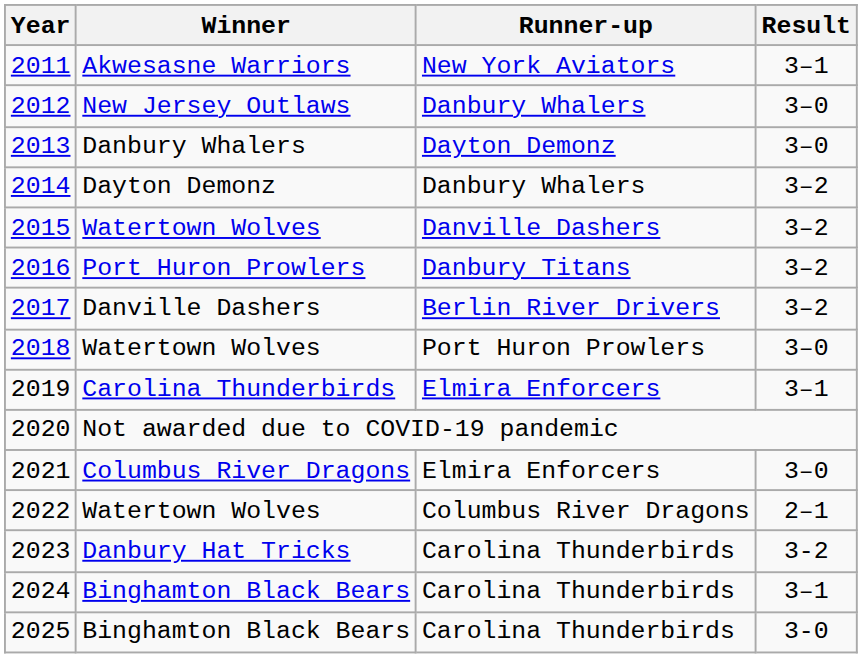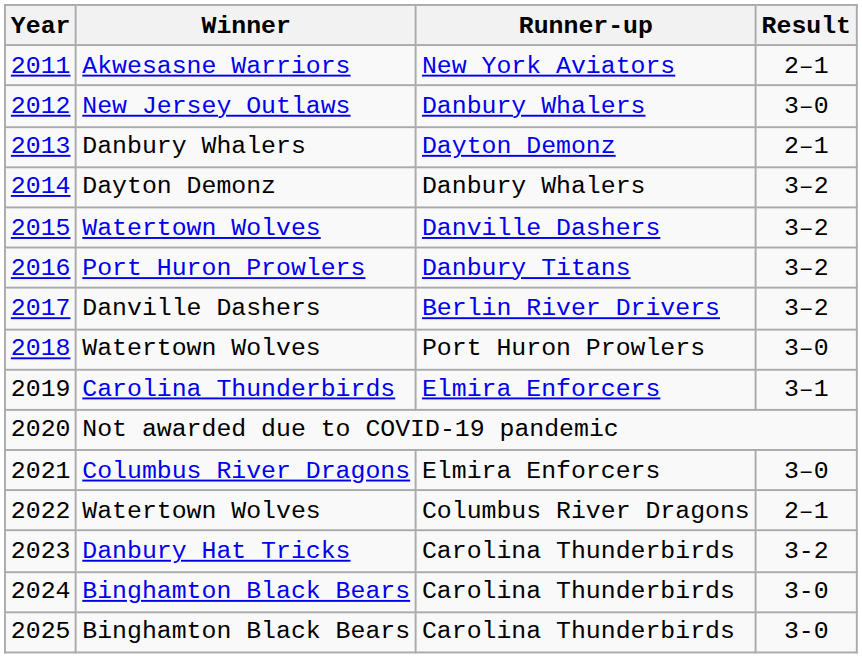 <table class="wikitable">
 <tr>
 <th>Year</th>
 <th>Winner</th>
 <th>Runner-up</th>
 <th>Result</th>
 </tr>
 <tr>
 <td><a href='#'>2011</a></td>
 <td><a href='#'>Akwesasne Warriors</a></td>
 <td><a href='#'>New York Aviators</a></td>
-<td align=center>3–1</td>
+<td align=center>2–1</td>
 </tr>
 <tr>
 <td><a href='#'>2012</a></td>
 <td><a href='#'>New Jersey Outlaws</a></td>
 <td><a href='#'>Danbury Whalers</a></td>
 <td align=center>3–0</td>
 </tr>
 <tr>
 <td><a href='#'>2013</a></td>
 <td>Danbury Whalers</td>
 <td><a href='#'>Dayton Demonz</a></td>
-<td align=center>3–0</td>
+<td align=center>2–1</td>
 </tr>
 <tr>
 <td><a href='#'>2014</a></td>
 <td>Dayton Demonz</td>
 <td>Danbury Whalers</td>
 <td align=center>3–2</td>
 </tr>
 <tr>
 <td><a href='#'>2015</a></td>
 <td><a href='#'>Watertown Wolves</a></td>
 <td><a href='#'>Danville Dashers</a></td>
 <td align=center>3–2</td>
 </tr>
 <tr>
 <td><a href='#'>2016</a></td>
 <td><a href='#'>Port Huron Prowlers</a></td>
 <td><a href='#'>Danbury Titans</a></td>
 <td align=center>3–2</td>
 </tr>
 <tr>
 <td><a href='#'>2017</a></td>
 <td>Danville Dashers</td>
 <td><a href='#'>Berlin River Drivers</a></td>
 <td align=center>3–2</td>
 </tr>
 <tr>
 <td><a href='#'>2018</a></td>
 <td>Watertown Wolves</td>
 <td>Port Huron Prowlers</td>
 <td align=center>3–0</td>
 </tr>
 <tr>
 <td>2019</td>
 <td><a href='#'>Carolina Thunderbirds</a></td>
 <td><a href='#'>Elmira Enforcers</a></td>
 <td align=center>3–1</td>
 </tr>
 <tr>
 <td>2020</td>
 <td colspan=3>Not awarded due to COVID-19 pandemic</td>
 </tr>
 <tr>
 <td>2021</td>
 <td><a href='#'>Columbus River Dragons</a></td>
 <td>Elmira Enforcers</td>
 <td align=center>3–0</td>
 </tr>
 <tr>
 <td 2021–22 FHL season>2022</td>
 <td>Watertown Wolves</td>
 <td>Columbus River Dragons</td>
 <td align=center>2–1</td>
 </tr>
 <tr>
 <td 2022–23 FHL season>2023</td>
 <td><a href='#'>Danbury Hat Tricks</a></td>
 <td>Carolina Thunderbirds</td>
 <td align=center>3-2</td>
 </tr>
 <tr>
 <td 2023–24 FHL season>2024</td>
 <td><a href='#'>Binghamton Black Bears</a></td>
 <td>Carolina Thunderbirds</td>
-<td align=center>3–1</td>
+<td align=center>3-0</td>
 </tr>
 <tr>
 <td 2024–25 FHL season>2025</td>
 <td>Binghamton Black Bears</td>
 <td>Carolina Thunderbirds</td>
 <td align=center>3-0</td>
 </tr>
 </table>
